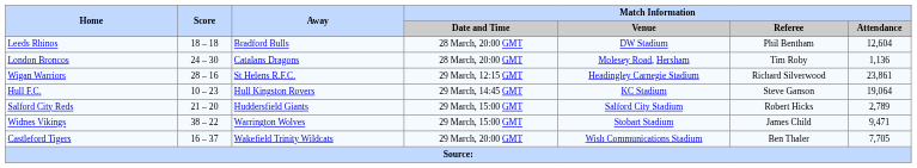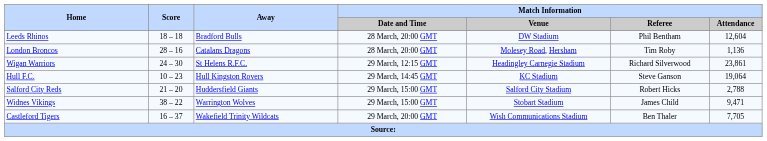 <table border=1 style="border-collapse:collapse; font-size:80%; text-align:center;" cellpadding=3 cellspacing=0 width=100%>
 <tr bgcolor=#C1D8FF>
 <th rowspan=2 width=19%>Home</th>
 <th rowspan=2 width=6%>Score</th>
 <th rowspan=2 width=19%>Away</th>
 <th colspan=6>Match Information</th>
 </tr>
 <tr bgcolor=#CCCCCC>
 <th width=17%>Date and Time</th>
 <th width=19%>Venue</th>
 <th width=13%>Referee</th>
 <th width=7%>Attendance</th>
 </tr>
 <tr bgcolor=#F5FAFF>
 <td align=left> <a href='#'>Leeds Rhinos</a></td>
 <td>18 – 18</td>
 <td align=left> <a href='#'>Bradford Bulls</a></td>
 <td>28 March, 20:00 <a href='#'>GMT</a></td>
 <td><a href='#'>DW Stadium</a></td>
 <td>Phil Bentham</td>
 <td>12,604</td>
 </tr>
 <tr bgcolor=#F5FAFF>
 <td align=left> <a href='#'>London Broncos</a></td>
-<td>24 – 30</td>
+<td>28 – 16</td>
 <td align=left> <a href='#'>Catalans Dragons</a></td>
 <td>28 March, 20:00 <a href='#'>GMT</a></td>
 <td><a href='#'>Molesey Road</a>, <a href='#'>Hersham</a></td>
 <td>Tim Roby</td>
 <td>1,136</td>
 </tr>
 <tr bgcolor=#F5FAFF>
 <td align=left> <a href='#'>Wigan Warriors</a></td>
-<td>28 – 16</td>
+<td>24 – 30</td>
 <td align=left> <a href='#'>St Helens R.F.C.</a></td>
 <td>29 March, 12:15 <a href='#'>GMT</a></td>
 <td><a href='#'>Headingley Carnegie Stadium</a></td>
 <td>Richard Silverwood</td>
 <td>23,861</td>
 </tr>
 <tr bgcolor=#F5FAFF>
 <td align=left> <a href='#'>Hull F.C.</a></td>
 <td>10 – 23</td>
 <td align=left> <a href='#'>Hull Kingston Rovers</a></td>
 <td>29 March, 14:45 <a href='#'>GMT</a></td>
 <td><a href='#'>KC Stadium</a></td>
 <td>Steve Ganson</td>
 <td>19,064</td>
 </tr>
 <tr bgcolor=#F5FAFF>
 <td align=left> <a href='#'>Salford City Reds</a></td>
 <td>21 – 20</td>
 <td align=left> <a href='#'>Huddersfield Giants</a></td>
 <td>29 March, 15:00 <a href='#'>GMT</a></td>
 <td><a href='#'>Salford City Stadium</a></td>
 <td>Robert Hicks</td>
-<td>2,789</td>
+<td>2,788</td>
 </tr>
 <tr bgcolor=#F5FAFF>
 <td align=left> <a href='#'>Widnes Vikings</a></td>
 <td>38 – 22</td>
 <td align=left> <a href='#'>Warrington Wolves</a></td>
 <td>29 March, 15:00 <a href='#'>GMT</a></td>
 <td><a href='#'>Stobart Stadium</a></td>
 <td>James Child</td>
 <td>9,471</td>
 </tr>
 <tr bgcolor=#F5FAFF>
 <td align=left> <a href='#'>Castleford Tigers</a></td>
 <td>16 – 37</td>
 <td align=left> <a href='#'>Wakefield Trinity Wildcats</a></td>
 <td>29 March, 20:00 <a href='#'>GMT</a></td>
 <td><a href='#'>Wish Communications Stadium</a></td>
 <td>Ben Thaler</td>
 <td>7,705</td>
 </tr>
 <tr bgcolor=#C1D8FF>
 <th colspan=12>Source:</th>
 </tr>
 </table>
